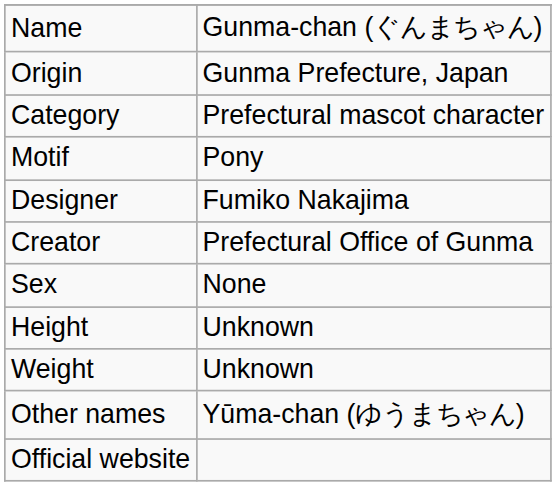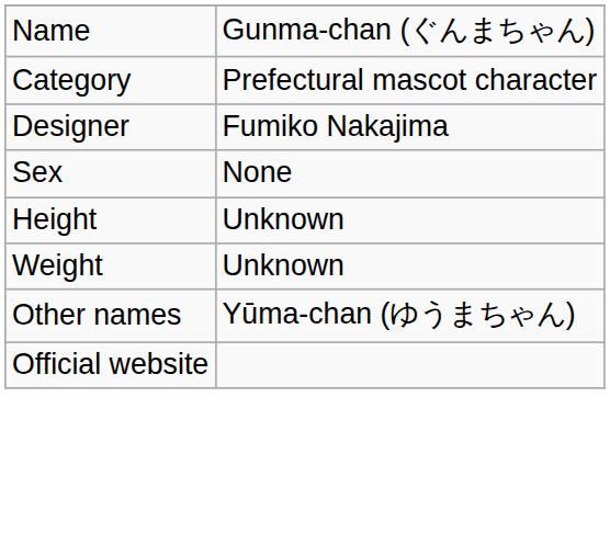 <table class="wikitable">
 <tr>
 </tr>
 <tr>
 <td>Name</td>
 <td>Gunma-chan (ぐんまちゃん)</td>
 </tr>
 <tr>
-<td>Origin</td>
-<td>Gunma Prefecture, Japan</td>
-</tr>
-<tr>
 <td>Category</td>
 <td>Prefectural mascot character</td>
 </tr>
 <tr>
-<td>Motif</td>
-<td>Pony</td>
-</tr>
-<tr>
 <td>Designer</td>
 <td>Fumiko Nakajima</td>
-</tr>
-<tr>
-<td>Creator</td>
-<td>Prefectural Office of Gunma</td>
 </tr>
 <tr>
 <td>Sex</td>
 <td>None</td>
 </tr>
 <tr>
 <td>Height</td>
 <td>Unknown</td>
 </tr>
 <tr>
 <td>Weight</td>
 <td>Unknown</td>
 </tr>
 <tr>
 <td>Other names</td>
 <td>Yūma-chan (ゆうまちゃん)</td>
 </tr>
 <tr>
 <td>Official website</td>
 <td></td>
 </tr>
 </table>
